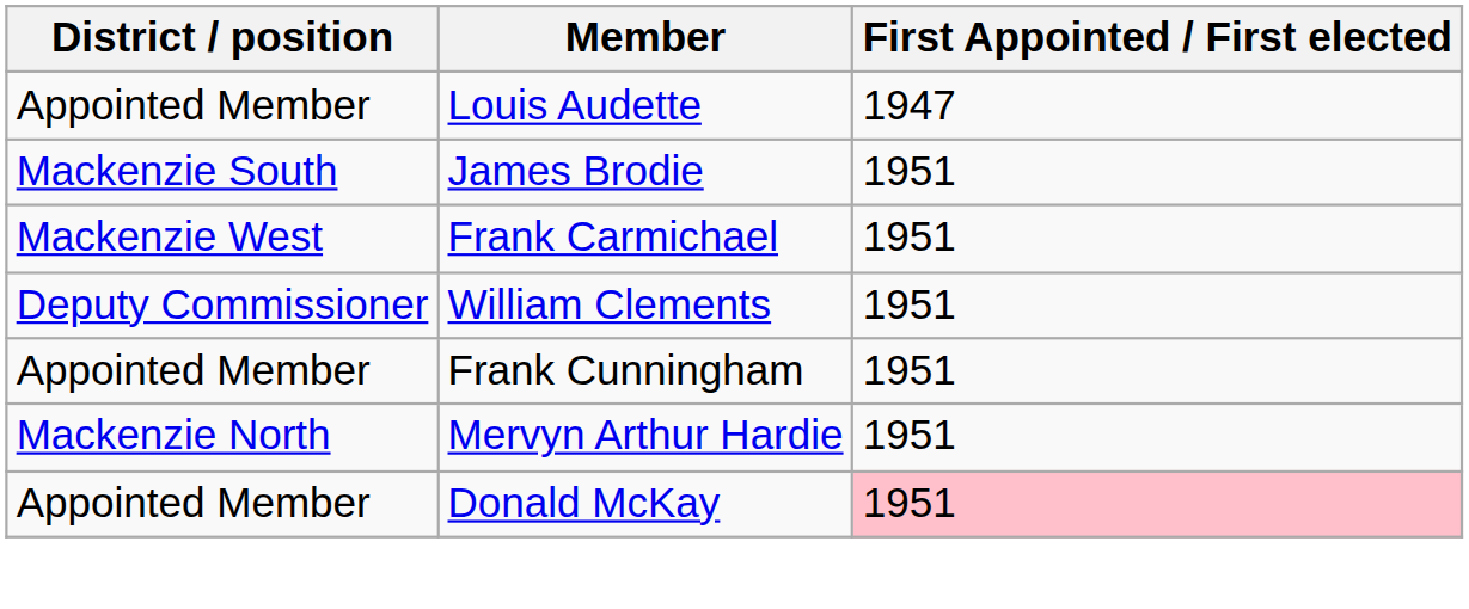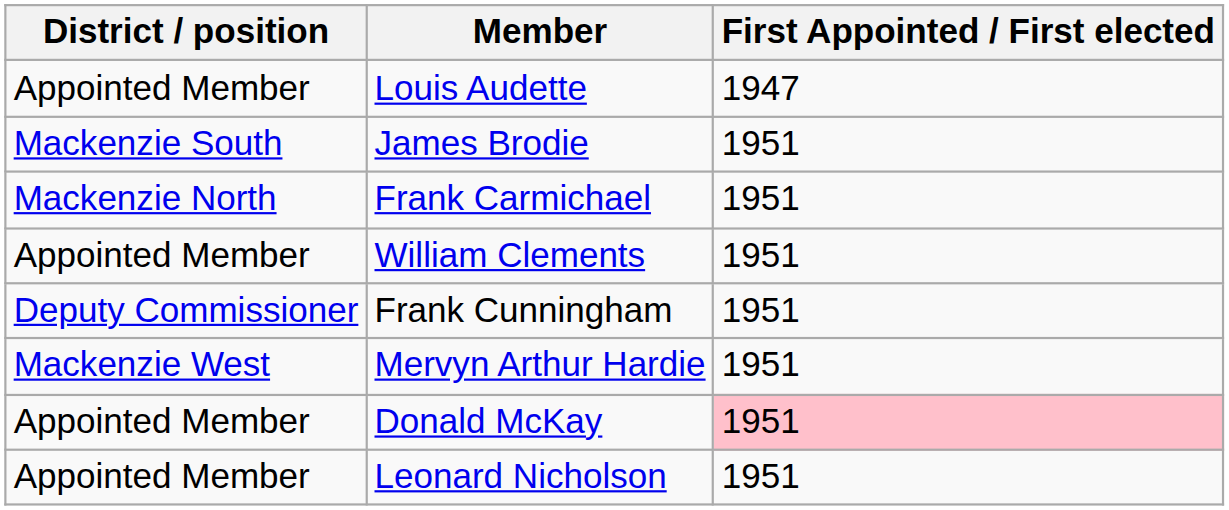 <table class="wikitable sortable" align="right">
 <tr>
 <th>District / position</th>
 <th>Member</th>
 <th>First Appointed / First elected</th>
 </tr>
 <tr>
 <td>Appointed Member</td>
 <td><a href='#'>Louis Audette</a></td>
 <td>1947</td>
 </tr>
 <tr>
 <td><a href='#'>Mackenzie South</a></td>
 <td><a href='#'>James Brodie</a></td>
 <td>1951</td>
 </tr>
 <tr>
-<td><a href='#'>Mackenzie West</a></td>
+<td><a href='#'>Mackenzie North</a></td>
 <td><a href='#'>Frank Carmichael</a></td>
 <td>1951</td>
 </tr>
 <tr>
-<td><a href='#'>Deputy Commissioner</a></td>
+<td>Appointed Member</td>
 <td><a href='#'>William Clements</a></td>
 <td>1951</td>
 </tr>
 <tr>
-<td>Appointed Member</td>
+<td><a href='#'>Deputy Commissioner</a></td>
 <td>Frank Cunningham</td>
 <td>1951</td>
 </tr>
 <tr>
-<td><a href='#'>Mackenzie North</a></td>
+<td><a href='#'>Mackenzie West</a></td>
 <td><a href='#'>Mervyn Arthur Hardie</a></td>
 <td>1951</td>
 </tr>
 <tr>
 <td>Appointed Member</td>
 <td><a href='#'>Donald McKay</a></td>
 <td style="background: pink;">1951</td>
 </tr>
+<tr>
+<td>Appointed Member</td>
+<td><a href='#'>Leonard Nicholson</a></td>
+<td>1951</td>
+</tr>
 </table>
